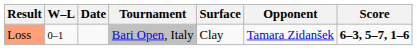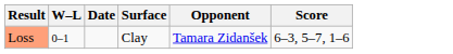 <table class="wikitable">
 <tr>
 <th>Result</th>
 <th class=unsortable>W–L</th>
 <th>Date</th>
-<th>Tournament</th>
 <th>Surface</th>
 <th>Opponent</th>
 <th class=unsortable>Score</th>
 </tr>
 <tr>
 <td style="background:#ffa07a;">Loss</td>
 <td><small>0–1</small></td>
 <td><a href='#'></a></td>
-<td bgcolor=silver><a href='#'>Bari Open</a>, Italy</td>
 <td>Clay</td>
 <td> <a href='#'>Tamara Zidanšek</a></td>
-<td><strong>6–3, 5–7, 1–6</strong></td>
+<td>6–3, 5–7, 1–6</td>
 </tr>
 </table>
